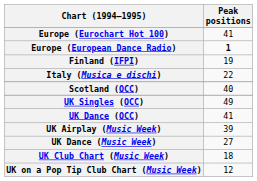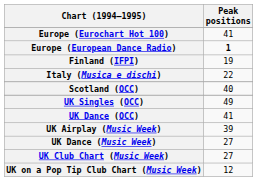 <table class="wikitable sortable plainrowheaders" style="text-align:center">
 <tr>
 <th align="left">Chart (1994–1995)</th>
 <th align="center">Peak<br>positions</th>
 </tr>
 <tr>
 </tr>
 <tr>
 <th scope="row">Europe (<a href='#'>Eurochart Hot 100</a>)</th>
 <td>41</td>
 </tr>
 <tr>
 <th scope="row">Europe (<a href='#'>European Dance Radio</a>)</th>
 <td><strong>1</strong></td>
 </tr>
 <tr>
 <th scope="row">Finland (<a href='#'>IFPI</a>)</th>
 <td>19</td>
 </tr>
 <tr>
 <th scope="row">Italy (<em><a href='#'>Musica e dischi</a></em>)</th>
 <td>22</td>
 </tr>
 <tr>
 </tr>
 <tr>
 </tr>
 <tr>
 <th scope="row">Scotland (<a href='#'>OCC</a>)</th>
 <td>40</td>
 </tr>
 <tr>
 </tr>
 <tr>
 <th scope="row"><a href='#'>UK Singles</a> (<a href='#'>OCC</a>)</th>
 <td>49</td>
 </tr>
 <tr>
 <th scope="row"><a href='#'>UK Dance</a> (<a href='#'>OCC</a>)</th>
 <td>41</td>
 </tr>
 <tr>
 <th scope="row">UK Airplay (<em><a href='#'>Music Week</a></em>)</th>
 <td>39</td>
 </tr>
 <tr>
 <th scope="row">UK Dance (<em><a href='#'>Music Week</a></em>)</th>
 <td>27</td>
 </tr>
 <tr>
 <th scope="row"><a href='#'>UK Club Chart</a> (<em><a href='#'>Music Week</a></em>)</th>
-<td>18</td>
+<td>27</td>
 </tr>
 <tr>
 <th scope="row">UK on a Pop Tip Club Chart (<em><a href='#'>Music Week</a></em>)</th>
 <td>12</td>
 </tr>
 </table>
